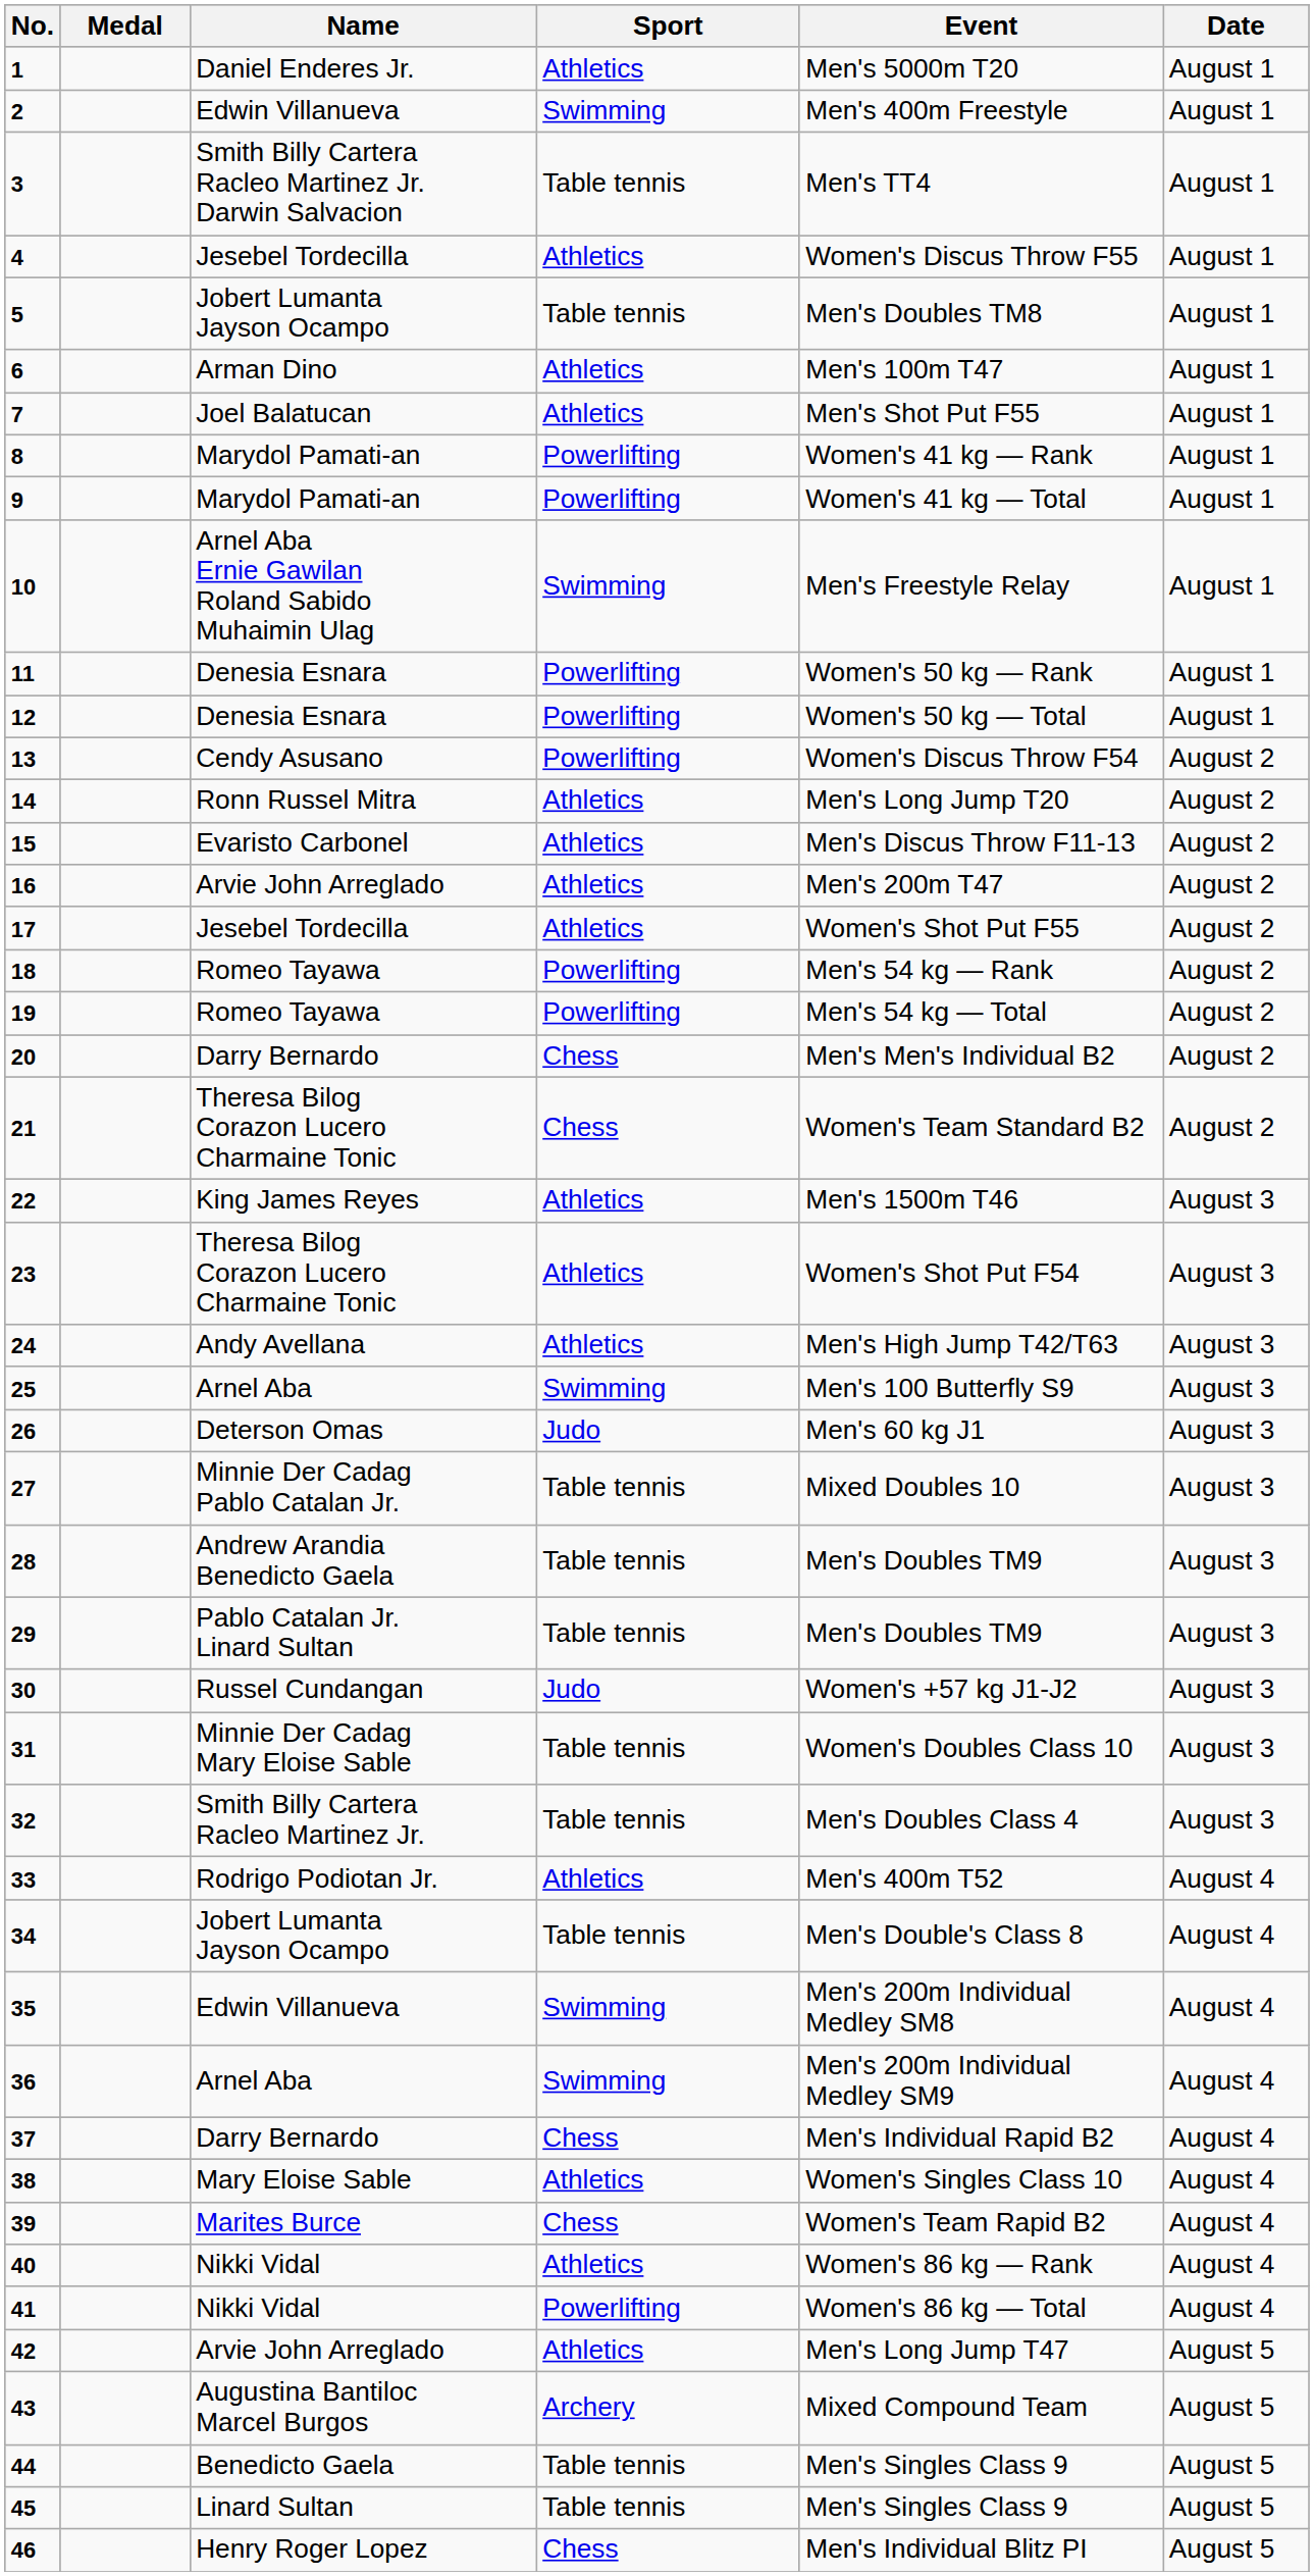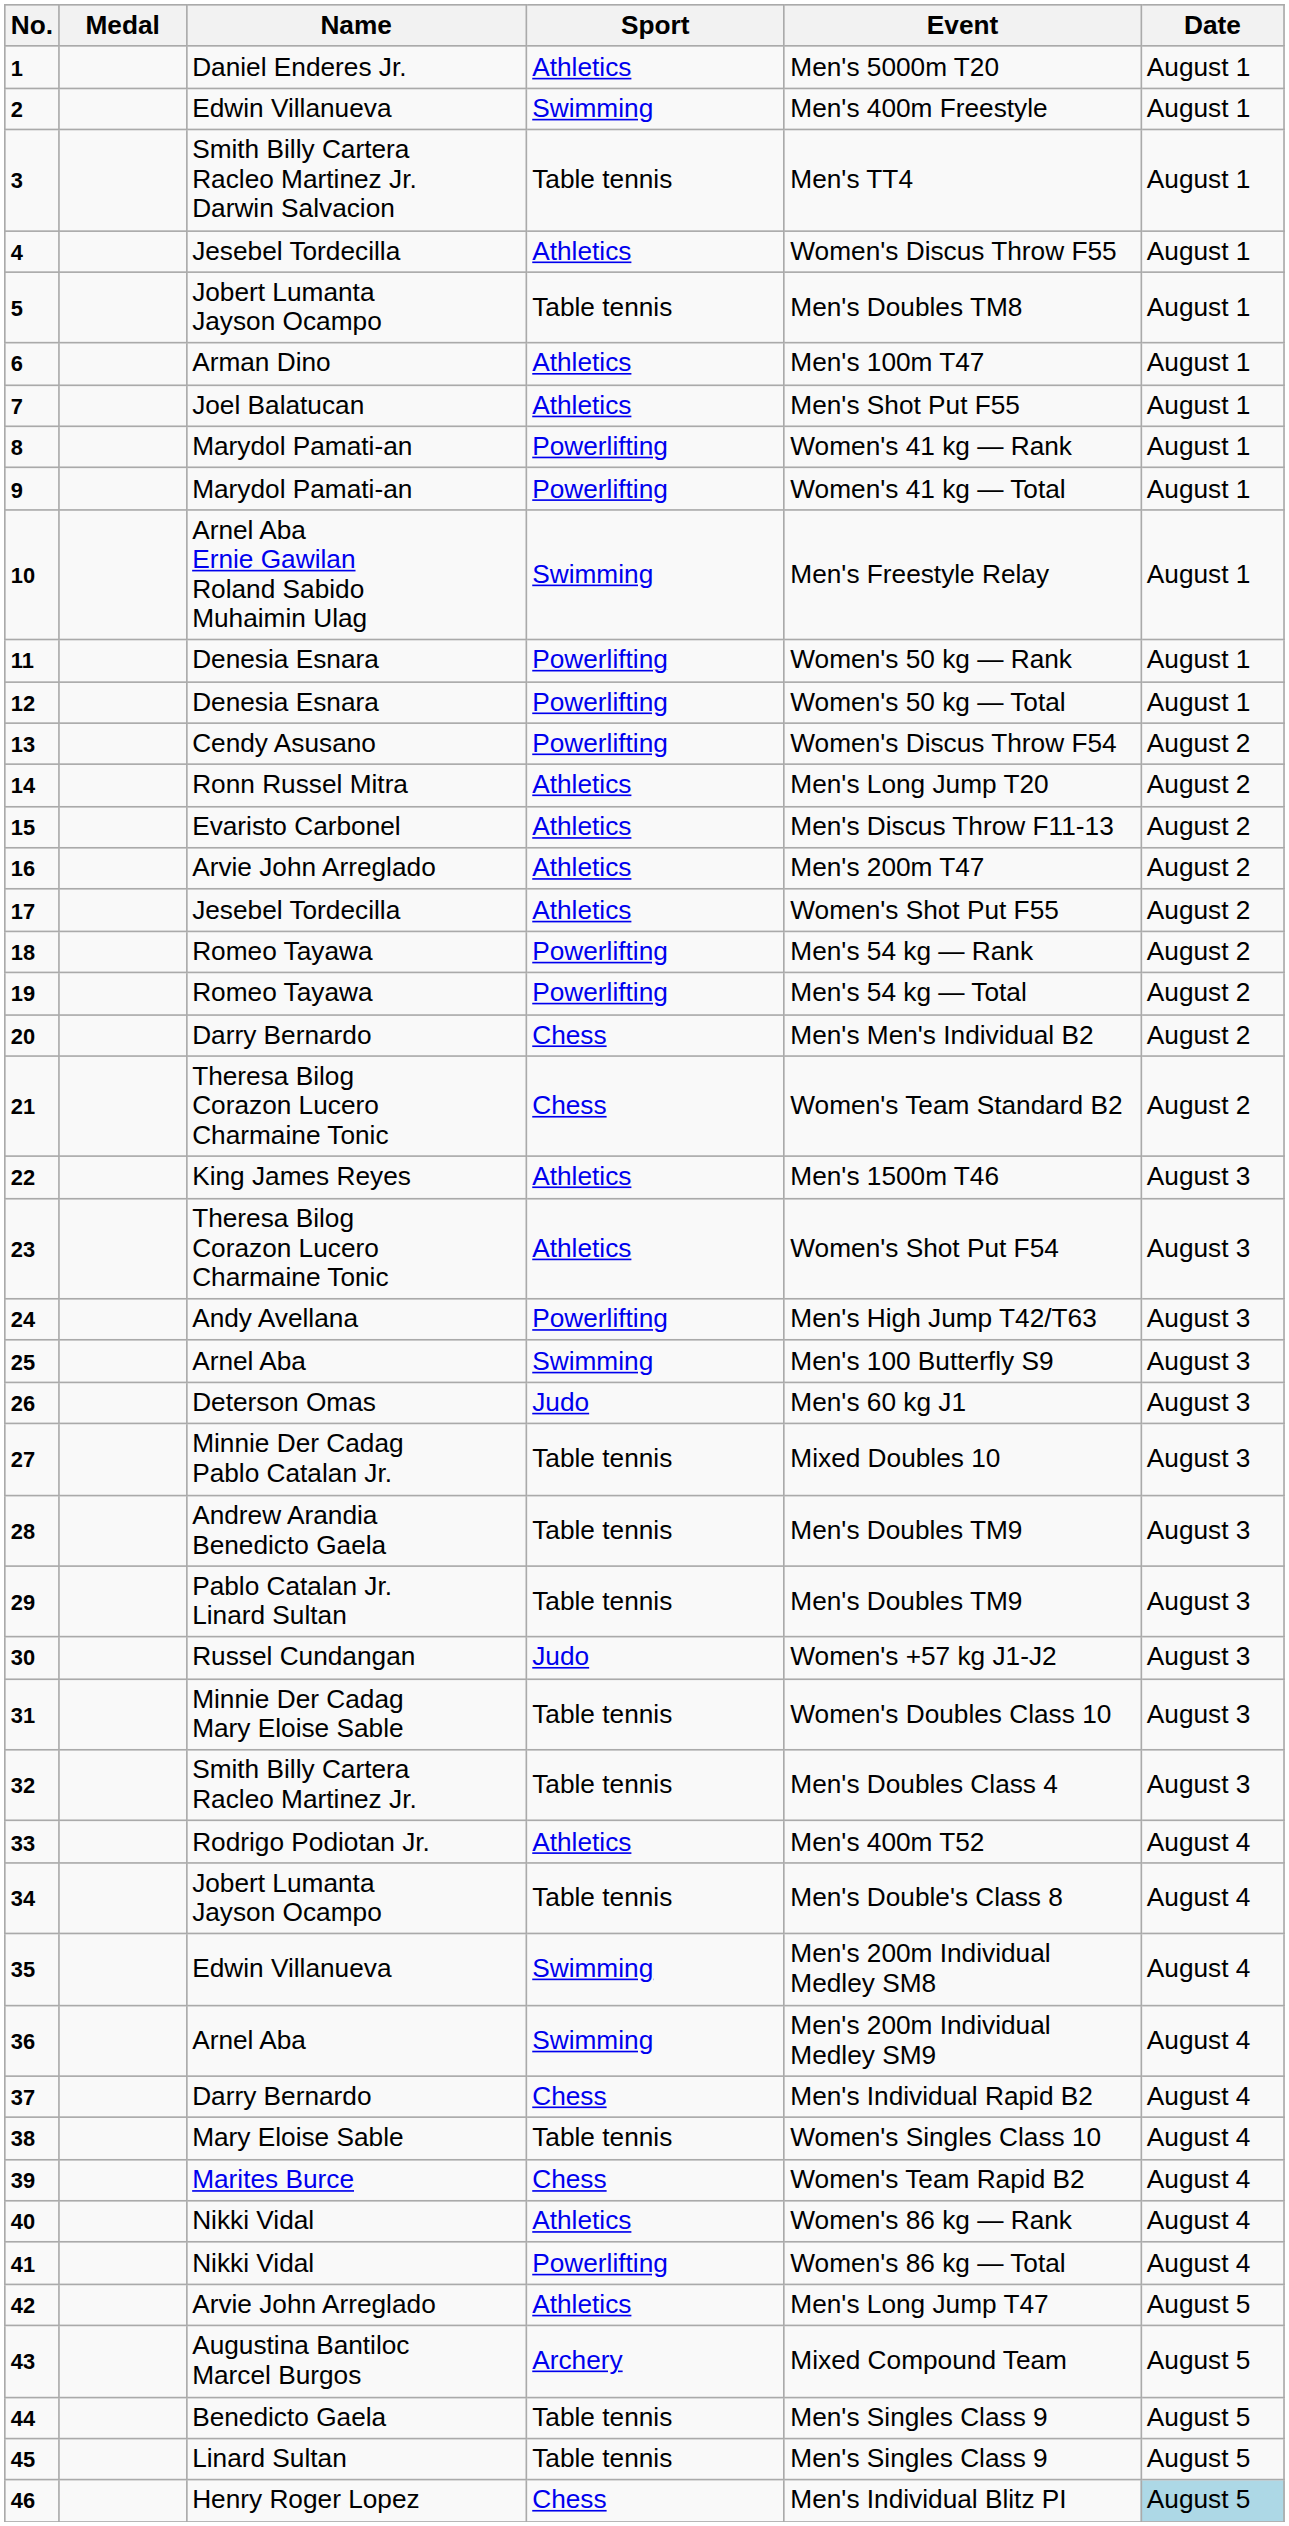 <table class="wikitable sortable" style="font-size:100%; text-align=center;">
 <tr>
 <th width="10">No.</th>
 <th width="70">Medal</th>
 <th width="200">Name</th>
 <th width="150">Sport</th>
 <th width="210">Event</th>
 <th width="80">Date</th>
 </tr>
 <tr>
 <td><small><strong>1</strong></small></td>
 <td></td>
 <td align=left>Daniel Enderes Jr.</td>
 <td> <a href='#'>Athletics</a></td>
 <td>Men's 5000m T20</td>
 <td>August 1</td>
 </tr>
 <tr>
 <td><small><strong>2</strong></small></td>
 <td></td>
 <td>Edwin Villanueva</td>
 <td> <a href='#'>Swimming</a></td>
 <td>Men's 400m Freestyle</td>
 <td>August 1</td>
 </tr>
 <tr>
 <td><small><strong>3</strong></small></td>
 <td></td>
 <td>Smith Billy Cartera<br>Racleo Martinez Jr.<br>Darwin Salvacion</td>
 <td> Table tennis</td>
 <td>Men's TT4</td>
 <td>August 1</td>
 </tr>
 <tr>
 <td><small><strong>4</strong></small></td>
 <td></td>
 <td align=left>Jesebel Tordecilla</td>
 <td> <a href='#'>Athletics</a></td>
 <td>Women's Discus Throw F55</td>
 <td>August 1</td>
 </tr>
 <tr>
 <td><small><strong>5</strong></small></td>
 <td></td>
 <td>Jobert Lumanta<br>Jayson Ocampo</td>
 <td> Table tennis</td>
 <td>Men's Doubles TM8</td>
 <td>August 1</td>
 </tr>
 <tr>
 <td><small><strong>6</strong></small></td>
 <td></td>
 <td align=left>Arman Dino</td>
 <td> <a href='#'>Athletics</a></td>
 <td>Men's 100m T47</td>
 <td>August 1</td>
 </tr>
 <tr>
 <td><small><strong>7</strong></small></td>
 <td></td>
 <td align=left>Joel Balatucan</td>
 <td> <a href='#'>Athletics</a></td>
 <td>Men's Shot Put F55</td>
 <td>August 1</td>
 </tr>
 <tr>
 <td><small><strong>8</strong></small></td>
 <td></td>
 <td>Marydol Pamati-an</td>
 <td> <a href='#'>Powerlifting</a></td>
 <td>Women's 41 kg ― Rank</td>
 <td>August 1</td>
 </tr>
 <tr>
 <td><small><strong>9</strong></small></td>
 <td></td>
 <td>Marydol Pamati-an</td>
 <td> <a href='#'>Powerlifting</a></td>
 <td>Women's 41 kg ― Total</td>
 <td>August 1</td>
 </tr>
 <tr>
 <td><small><strong>10</strong></small></td>
 <td></td>
 <td>Arnel Aba<br><a href='#'>Ernie Gawilan</a><br>Roland Sabido<br>Muhaimin Ulag</td>
 <td> <a href='#'>Swimming</a></td>
 <td>Men's  Freestyle Relay</td>
 <td>August 1</td>
 </tr>
 <tr>
 <td><small><strong>11</strong></small></td>
 <td></td>
 <td>Denesia Esnara</td>
 <td> <a href='#'>Powerlifting</a></td>
 <td>Women's 50 kg ― Rank</td>
 <td>August 1</td>
 </tr>
 <tr>
 <td><small><strong>12</strong></small></td>
 <td></td>
 <td>Denesia Esnara</td>
 <td> <a href='#'>Powerlifting</a></td>
 <td>Women's 50 kg ― Total</td>
 <td>August 1</td>
 </tr>
 <tr>
 <td><small><strong>13</strong></small></td>
 <td></td>
 <td>Cendy Asusano</td>
 <td> <a href='#'>Powerlifting</a></td>
 <td>Women's Discus Throw F54</td>
 <td>August 2</td>
 </tr>
 <tr>
 <td><small><strong>14</strong></small></td>
 <td></td>
 <td>Ronn Russel Mitra</td>
 <td> <a href='#'>Athletics</a></td>
 <td>Men's Long Jump T20</td>
 <td>August 2</td>
 </tr>
 <tr>
 <td><small><strong>15</strong></small></td>
 <td></td>
 <td align=left>Evaristo Carbonel</td>
 <td> <a href='#'>Athletics</a></td>
 <td>Men's Discus Throw F11-13</td>
 <td>August 2</td>
 </tr>
 <tr>
 <td><small><strong>16</strong></small></td>
 <td></td>
 <td align=left>Arvie John Arreglado</td>
 <td> <a href='#'>Athletics</a></td>
 <td>Men's 200m T47</td>
 <td>August 2</td>
 </tr>
 <tr>
 <td><small><strong>17</strong></small></td>
 <td></td>
 <td align=left>Jesebel Tordecilla</td>
 <td> <a href='#'>Athletics</a></td>
 <td>Women's Shot Put F55</td>
 <td>August 2</td>
 </tr>
 <tr>
 <td><small><strong>18</strong></small></td>
 <td></td>
 <td align=left>Romeo Tayawa</td>
 <td> <a href='#'>Powerlifting</a></td>
 <td>Men's 54 kg ― Rank</td>
 <td>August 2</td>
 </tr>
 <tr>
 <td><small><strong>19</strong></small></td>
 <td></td>
 <td align=left>Romeo Tayawa</td>
 <td> <a href='#'>Powerlifting</a></td>
 <td>Men's 54 kg ― Total</td>
 <td>August 2</td>
 </tr>
 <tr>
 <td><small><strong>20</strong></small></td>
 <td></td>
 <td align=left>Darry Bernardo</td>
 <td> <a href='#'>Chess</a></td>
 <td>Men's Men's Individual B2</td>
 <td>August 2</td>
 </tr>
 <tr>
 <td><small><strong>21</strong></small></td>
 <td></td>
 <td align=left>Theresa Bilog<br>Corazon Lucero<br>Charmaine Tonic</td>
 <td> <a href='#'>Chess</a></td>
 <td>Women's Team Standard B2</td>
 <td>August 2</td>
 </tr>
 <tr>
 <td><small><strong>22</strong></small></td>
 <td></td>
 <td>King James Reyes</td>
 <td> <a href='#'>Athletics</a></td>
 <td>Men's 1500m T46</td>
 <td>August 3</td>
 </tr>
 <tr>
 <td><small><strong>23</strong></small></td>
 <td></td>
 <td align=left>Theresa Bilog<br>Corazon Lucero<br>Charmaine Tonic</td>
 <td> <a href='#'>Athletics</a></td>
 <td>Women's Shot Put F54</td>
 <td>August 3</td>
 </tr>
 <tr>
 <td><small><strong>24</strong></small></td>
 <td></td>
 <td>Andy Avellana</td>
-<td> <a href='#'>Athletics</a></td>
+<td> <a href='#'>Powerlifting</a></td>
 <td>Men's High Jump T42/T63</td>
 <td>August 3</td>
 </tr>
 <tr>
 <td><small><strong>25</strong></small></td>
 <td></td>
 <td>Arnel Aba</td>
 <td> <a href='#'>Swimming</a></td>
 <td>Men's 100 Butterfly S9</td>
 <td>August 3</td>
 </tr>
 <tr>
 <td><small><strong>26</strong></small></td>
 <td></td>
 <td>Deterson Omas</td>
 <td> <a href='#'>Judo</a></td>
 <td>Men's 60 kg J1</td>
 <td>August 3</td>
 </tr>
 <tr>
 <td><small><strong>27</strong></small></td>
 <td></td>
 <td>Minnie Der Cadag<br>Pablo Catalan Jr.</td>
 <td> Table tennis</td>
 <td>Mixed Doubles 10</td>
 <td>August 3</td>
 </tr>
 <tr>
 <td><small><strong>28</strong></small></td>
 <td></td>
 <td>Andrew Arandia<br>Benedicto Gaela</td>
 <td> Table tennis</td>
 <td>Men's Doubles TM9</td>
 <td>August 3</td>
 </tr>
 <tr>
 <td><small><strong>29</strong></small></td>
 <td></td>
 <td>Pablo Catalan Jr.<br>Linard Sultan</td>
 <td> Table tennis</td>
 <td>Men's Doubles TM9</td>
 <td>August 3</td>
 </tr>
 <tr>
 <td><small><strong>30</strong></small></td>
 <td></td>
 <td>Russel Cundangan</td>
 <td> <a href='#'>Judo</a></td>
 <td>Women's +57 kg J1-J2</td>
 <td>August 3</td>
 </tr>
 <tr>
 <td><small><strong>31</strong></small></td>
 <td></td>
 <td>Minnie Der Cadag<br>Mary Eloise Sable</td>
 <td> Table tennis</td>
 <td>Women's Doubles Class 10</td>
 <td>August 3</td>
 </tr>
 <tr>
 <td><small><strong>32</strong></small></td>
 <td></td>
 <td>Smith Billy Cartera<br>Racleo Martinez Jr.</td>
 <td> Table tennis</td>
 <td>Men's Doubles Class 4</td>
 <td>August 3</td>
 </tr>
 <tr>
 <td><small><strong>33</strong></small></td>
 <td></td>
 <td>Rodrigo Podiotan Jr.</td>
 <td> <a href='#'>Athletics</a></td>
 <td>Men's 400m T52</td>
 <td>August 4</td>
 </tr>
 <tr>
 <td><small><strong>34</strong></small></td>
 <td></td>
 <td>Jobert Lumanta<br>Jayson Ocampo</td>
 <td> Table tennis</td>
 <td>Men's Double's Class 8</td>
 <td>August 4</td>
 </tr>
 <tr>
 <td><small><strong>35</strong></small></td>
 <td></td>
 <td>Edwin Villanueva</td>
 <td> <a href='#'>Swimming</a></td>
 <td>Men's 200m Individual Medley SM8</td>
 <td>August 4</td>
 </tr>
 <tr>
 <td><small><strong>36</strong></small></td>
 <td></td>
 <td>Arnel Aba</td>
 <td> <a href='#'>Swimming</a></td>
 <td>Men's 200m Individual Medley SM9</td>
 <td>August 4</td>
 </tr>
 <tr>
 <td><small><strong>37</strong></small></td>
 <td></td>
 <td align=left>Darry Bernardo</td>
 <td> <a href='#'>Chess</a></td>
 <td>Men's Individual Rapid B2</td>
 <td>August 4</td>
 </tr>
 <tr>
 <td><small><strong>38</strong></small></td>
 <td></td>
 <td>Mary Eloise Sable</td>
-<td> <a href='#'>Athletics</a></td>
+<td> Table tennis</td>
 <td>Women's Singles Class 10</td>
 <td>August 4</td>
 </tr>
 <tr>
 <td><small><strong>39</strong></small></td>
 <td></td>
 <td><a href='#'>Marites Burce</a></td>
 <td> <a href='#'>Chess</a></td>
 <td>Women's Team Rapid B2</td>
 <td>August 4</td>
 </tr>
 <tr>
 <td><small><strong>40</strong></small></td>
 <td></td>
 <td>Nikki Vidal</td>
 <td> <a href='#'>Athletics</a></td>
 <td>Women's 86 kg ― Rank</td>
 <td>August 4</td>
 </tr>
 <tr>
 <td><small><strong>41</strong></small></td>
 <td></td>
 <td>Nikki Vidal</td>
 <td> <a href='#'>Powerlifting</a></td>
 <td>Women's 86 kg ― Total</td>
 <td>August 4</td>
 </tr>
 <tr>
 <td><small><strong>42</strong></small></td>
 <td></td>
 <td align=left>Arvie John Arreglado</td>
 <td> <a href='#'>Athletics</a></td>
 <td>Men's Long Jump T47</td>
 <td>August 5</td>
 </tr>
 <tr>
 <td><small><strong>43</strong></small></td>
 <td></td>
 <td align=left>Augustina Bantiloc<br>Marcel Burgos</td>
 <td> <a href='#'>Archery</a></td>
 <td>Mixed Compound Team</td>
 <td>August 5</td>
 </tr>
 <tr>
 <td><small><strong>44</strong></small></td>
 <td></td>
 <td>Benedicto Gaela</td>
 <td> Table tennis</td>
 <td>Men's Singles Class 9</td>
 <td>August 5</td>
 </tr>
 <tr>
 <td><small><strong>45</strong></small></td>
 <td></td>
 <td>Linard Sultan</td>
 <td> Table tennis</td>
 <td>Men's Singles Class 9</td>
 <td>August 5</td>
 </tr>
 <tr>
 <td><small><strong>46</strong></small></td>
 <td></td>
 <td align=left>Henry Roger Lopez</td>
 <td> <a href='#'>Chess</a></td>
 <td>Men's Individual Blitz PI</td>
-<td>August 5</td>
+<td style="background: lightblue;">August 5</td>
 </tr>
 <tr>
 </tr>
 </table>
